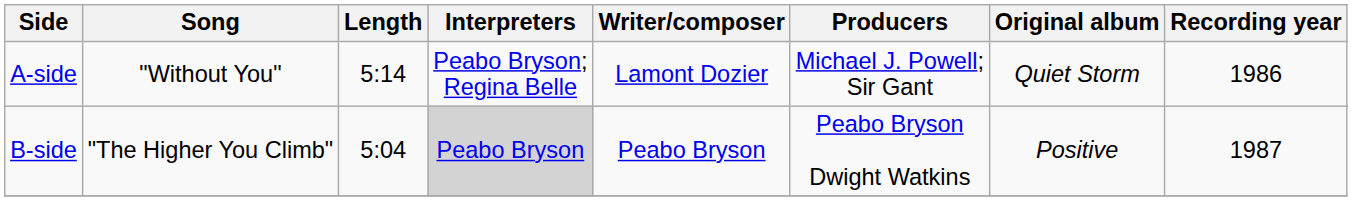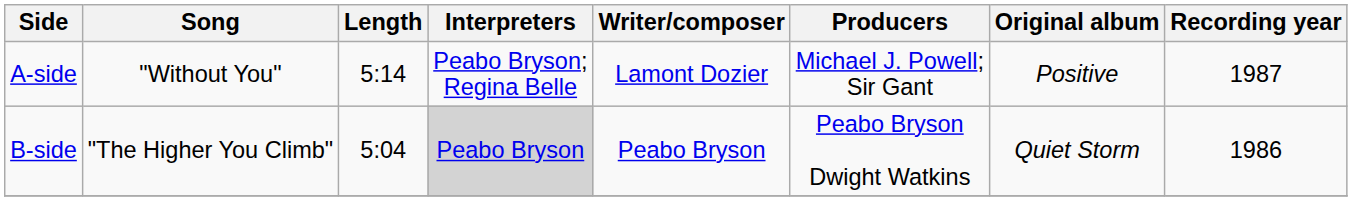 <table class="wikitable">
 <tr>
 <th>Side</th>
 <th>Song</th>
 <th>Length</th>
 <th>Interpreters</th>
 <th>Writer/composer</th>
 <th>Producers</th>
 <th>Original album</th>
 <th>Recording year</th>
 </tr>
 <tr>
 <td align="center"><a href='#'>A-side</a></td>
 <td align="center">"Without You"</td>
 <td align="center">5:14</td>
 <td align="center"><a href='#'>Peabo Bryson</a>;<br><a href='#'>Regina Belle</a></td>
 <td align="center"><a href='#'>Lamont Dozier</a></td>
 <td align="center"><a href='#'>Michael J. Powell</a>;<br>Sir Gant</td>
-<td align="center"><em>Quiet Storm</em><br></td>
-<td align="center">1986</td>
+<td align="center"><em>Positive</em><br></td>
+<td align="center">1987</td>
 </tr>
 <tr>
 <td align="center"><a href='#'>B-side</a></td>
 <td align="center">"The Higher You Climb"</td>
 <td align="center">5:04</td>
 <td align="center" style="background: lightgrey;"><a href='#'>Peabo Bryson</a></td>
 <td align="center"><a href='#'>Peabo Bryson</a></td>
 <td align="center"><a href='#'>Peabo Bryson</a><br><br>Dwight Watkins<br></td>
-<td align="center"><em>Positive</em><br></td>
-<td align="center">1987</td>
+<td align="center"><em>Quiet Storm</em><br></td>
+<td align="center">1986</td>
 </tr>
 <tr>
 </tr>
 </table>
